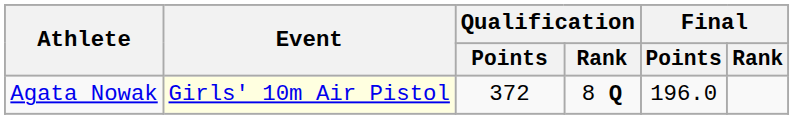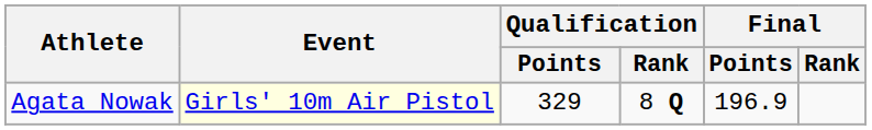 <table class="wikitable" style="font-size:90%;">
 <tr>
 <th rowspan=2>Athlete</th>
 <th rowspan=2>Event</th>
 <th colspan=2>Qualification</th>
 <th colspan=2>Final</th>
 </tr>
 <tr style="font-size:95%">
 <th>Points</th>
 <th>Rank</th>
 <th>Points</th>
 <th>Rank</th>
 </tr>
 <tr align=center>
 <td align=left><a href='#'>Agata Nowak</a></td>
 <td align=left style="background: lightyellow;"><a href='#'>Girls' 10m Air Pistol</a></td>
-<td>372</td>
+<td>329</td>
 <td>8 <strong>Q</strong></td>
-<td>196.0</td>
+<td>196.9</td>
 <td></td>
 </tr>
 </table>
